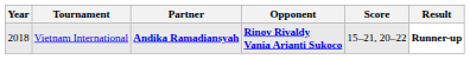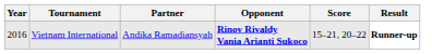 <table class="sortable wikitable" style="font-size: 90%;">
 <tr>
 <th>Year</th>
 <th>Tournament</th>
 <th>Partner</th>
 <th>Opponent</th>
 <th>Score</th>
 <th>Result</th>
 </tr>
 <tr style="background:#E9E9E9">
-<td align="center">2018</td>
+<td align="center">2016</td>
 <td align="left"><a href='#'>Vietnam International</a></td>
-<td align="left"><strong> <a href='#'>Andika Ramadiansyah</a></strong></td>
+<td align="left"> <a href='#'>Andika Ramadiansyah</a></td>
 <td align="left"><strong> <a href='#'>Rinov Rivaldy</a> <br>  <a href='#'>Vania Arianti Sukoco</a></strong></td>
 <td align="left">15–21, 20–22</td>
 <td style="text-align:left; background:white"> <strong>Runner-up</strong></td>
 </tr>
 </table>
